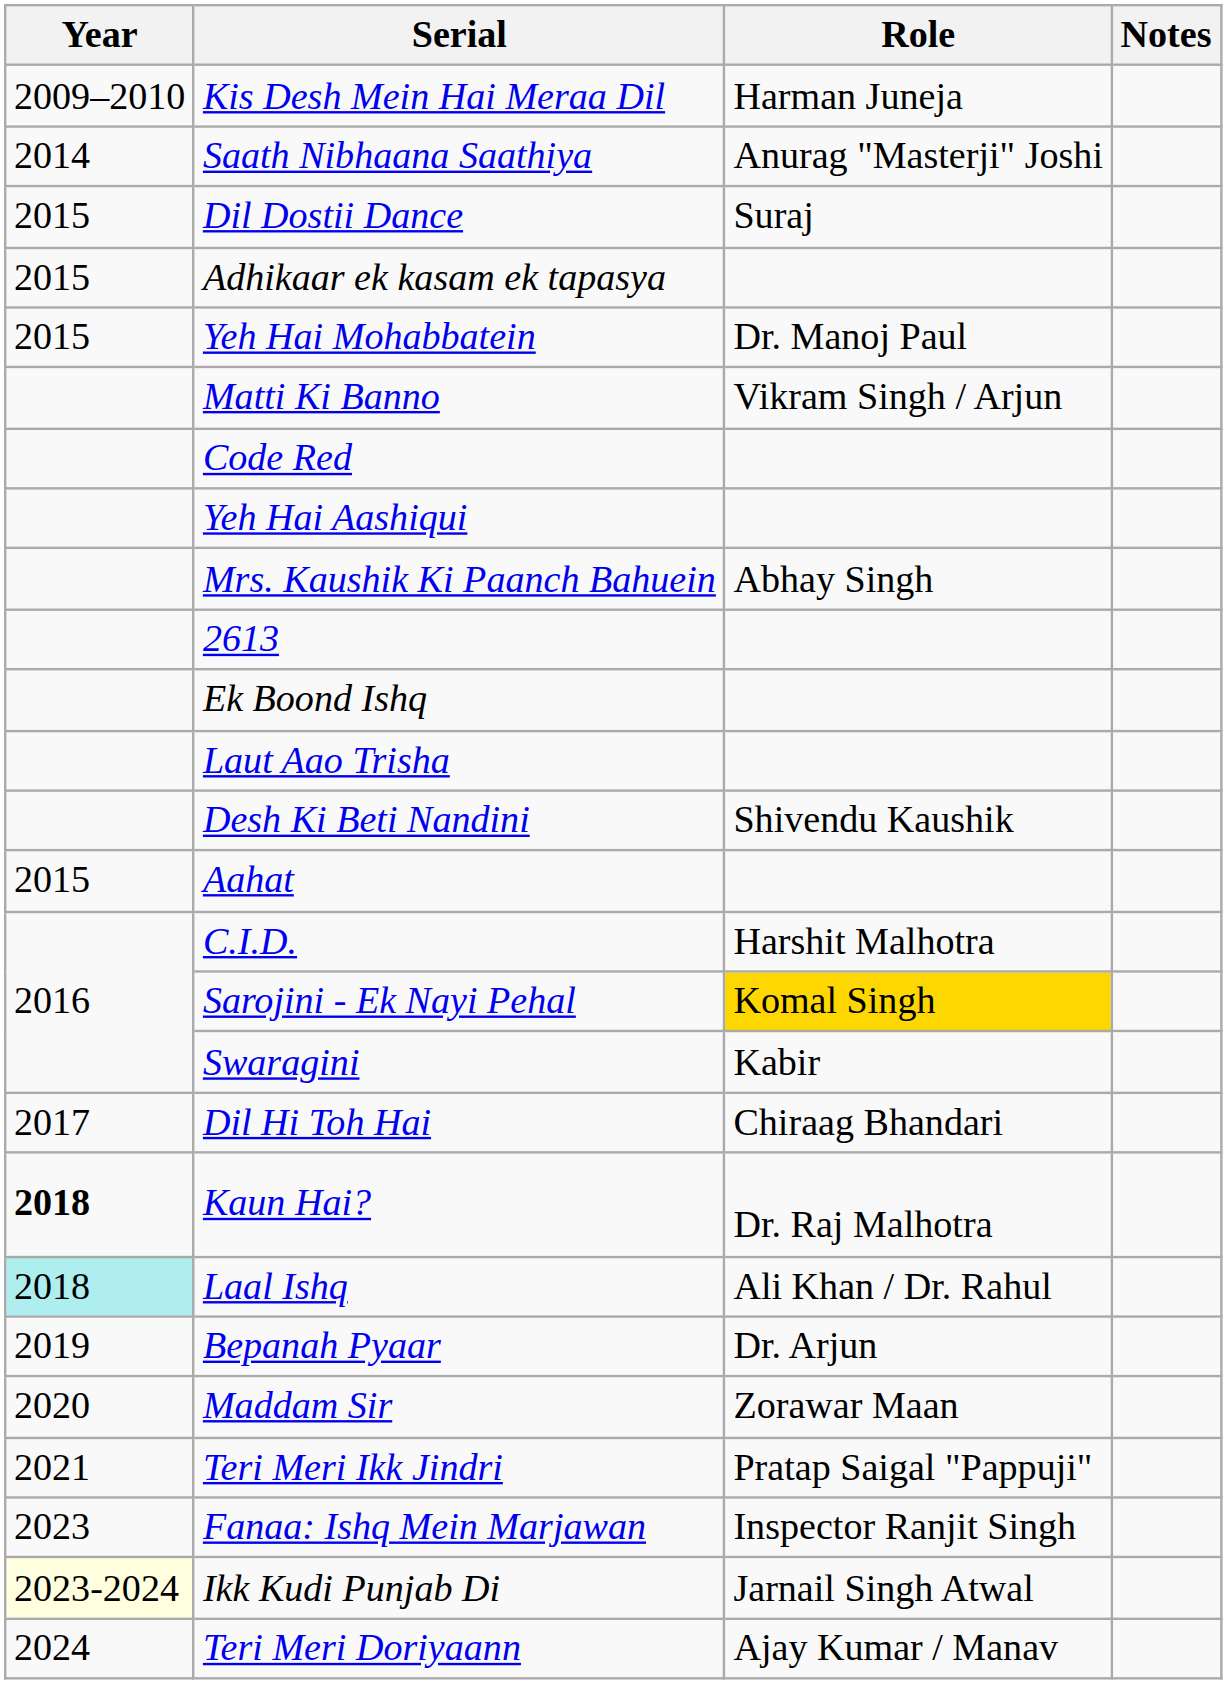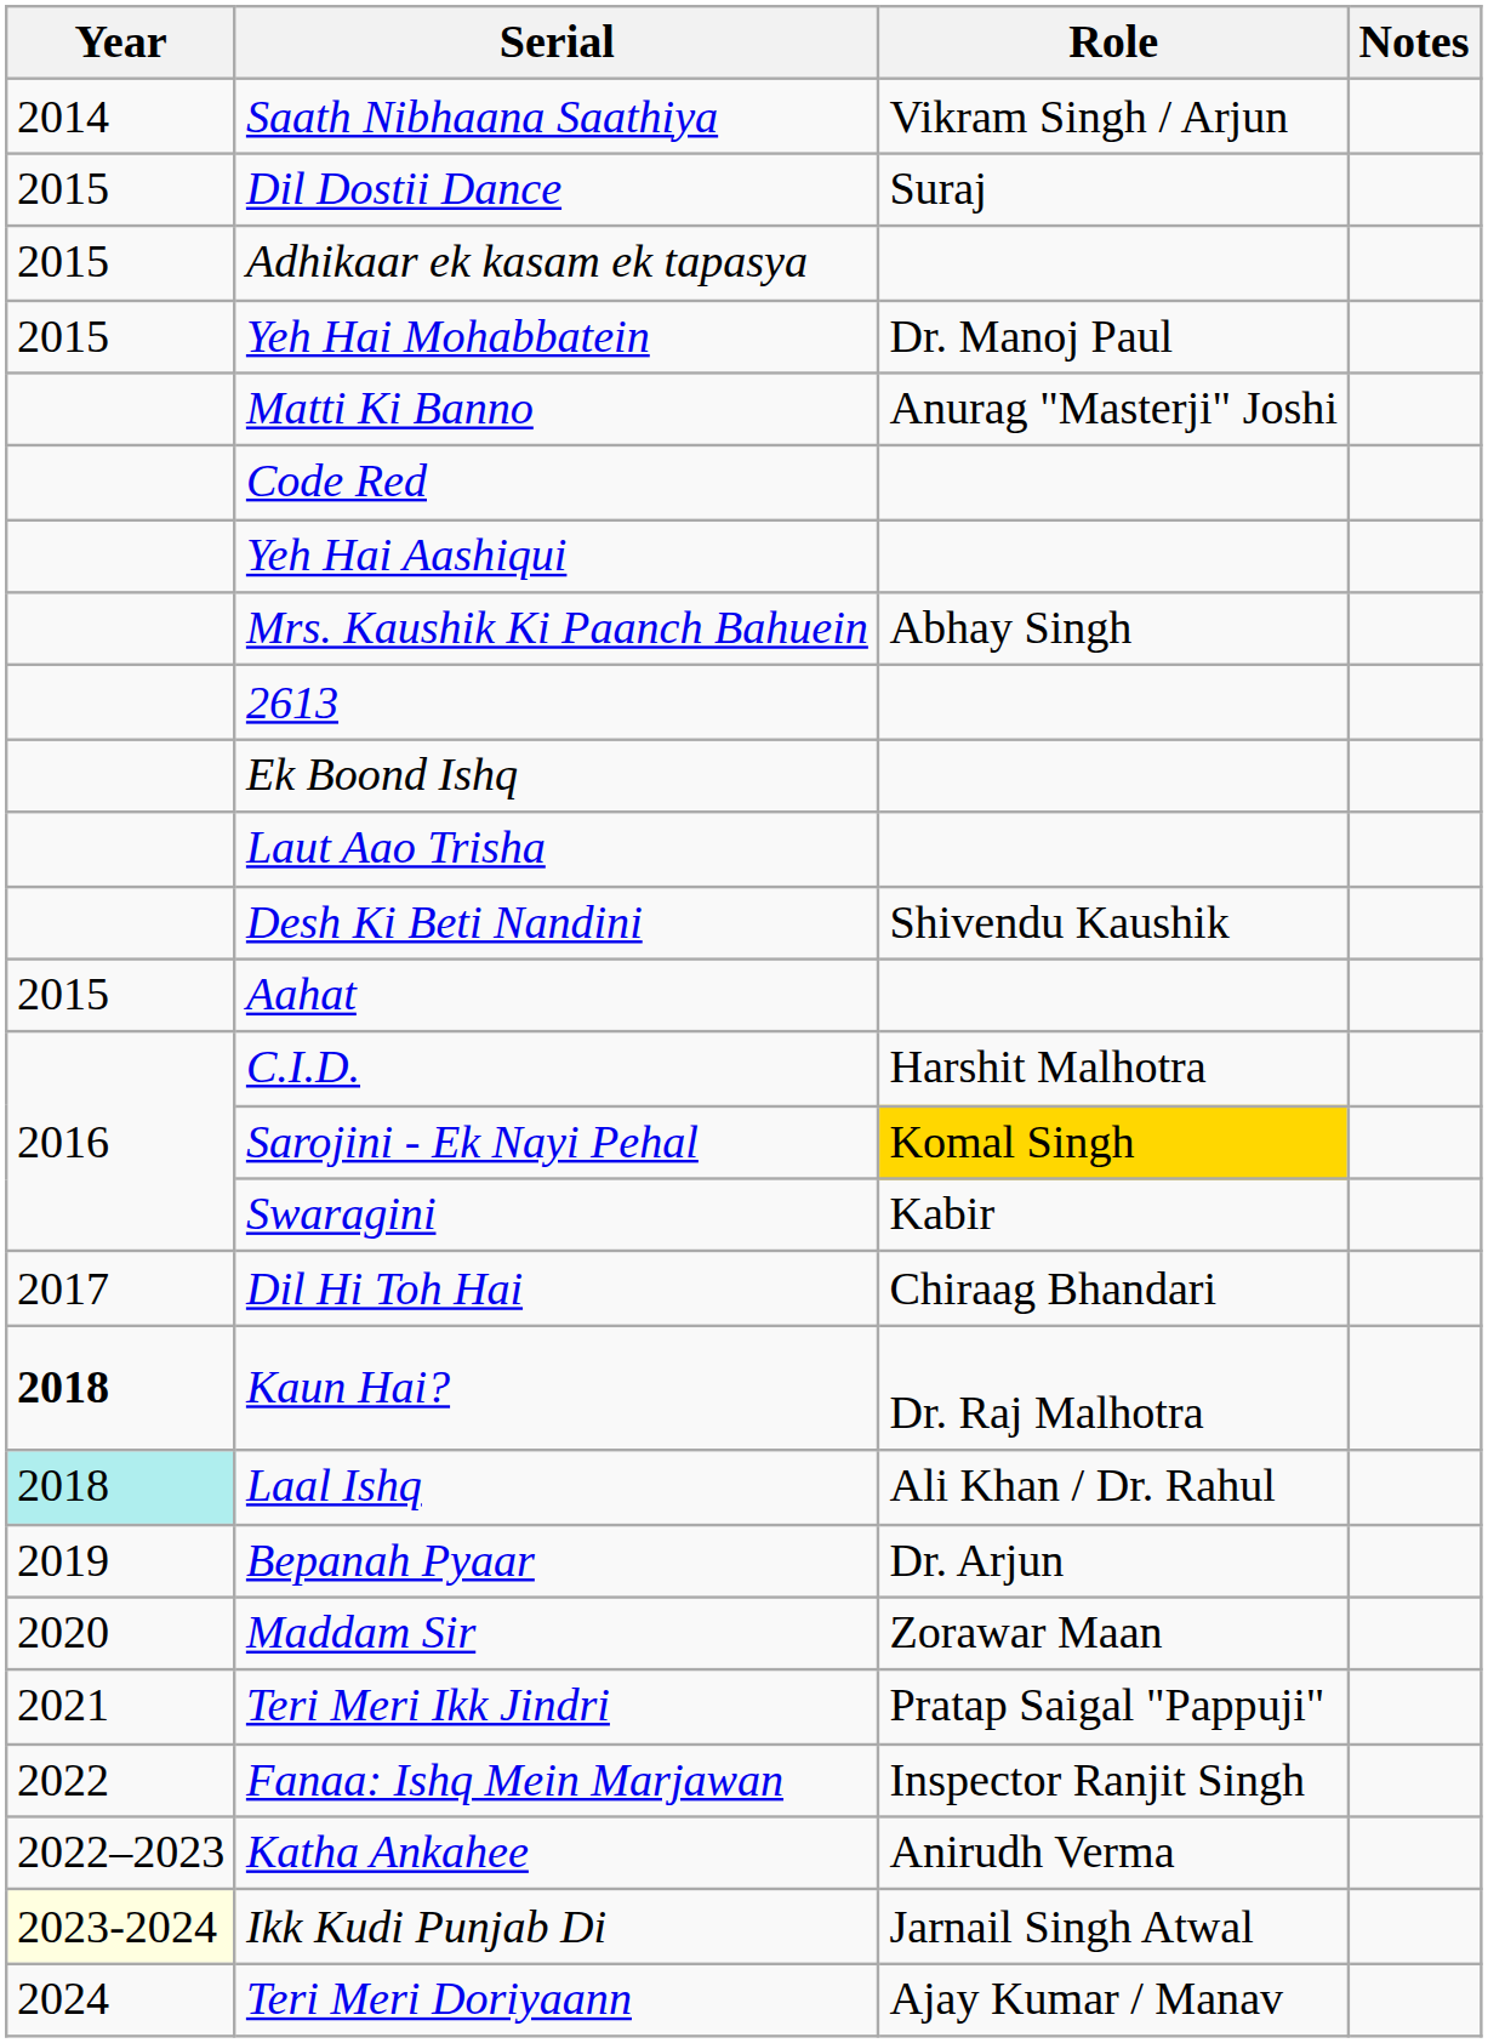 <table class="wikitable sortable">
 <tr>
 <th>Year</th>
 <th>Serial</th>
 <th>Role</th>
 <th>Notes</th>
 </tr>
 <tr>
-<td>2009–2010</td>
-<td><em><a href='#'>Kis Desh Mein Hai Meraa Dil</a></em></td>
-<td>Harman Juneja</td>
-<td></td>
-</tr>
-<tr>
 <td>2014</td>
 <td><em><a href='#'>Saath Nibhaana Saathiya</a></em></td>
-<td>Anurag "Masterji" Joshi</td>
+<td>Vikram Singh / Arjun</td>
 <td></td>
 </tr>
 <tr>
 <td>2015</td>
 <td><em><a href='#'>Dil Dostii Dance</a></em></td>
 <td>Suraj</td>
 <td></td>
 </tr>
 <tr>
 <td>2015</td>
 <td><em>Adhikaar ek kasam ek tapasya</em></td>
 <td></td>
 <td></td>
 </tr>
 <tr>
 <td>2015</td>
 <td><em><a href='#'>Yeh Hai Mohabbatein</a></em></td>
 <td>Dr. Manoj Paul</td>
 <td></td>
 </tr>
 <tr>
 <td></td>
 <td><em><a href='#'>Matti Ki Banno</a></em></td>
-<td>Vikram Singh / Arjun</td>
+<td>Anurag "Masterji" Joshi</td>
 <td></td>
 </tr>
 <tr>
 <td></td>
 <td><em><a href='#'>Code Red</a></em></td>
 <td></td>
 <td></td>
 </tr>
 <tr>
 <td></td>
 <td><em><a href='#'>Yeh Hai Aashiqui</a></em></td>
 <td></td>
 <td></td>
 </tr>
 <tr>
 <td></td>
 <td><em><a href='#'>Mrs. Kaushik Ki Paanch Bahuein</a></em></td>
 <td>Abhay Singh</td>
 <td></td>
 </tr>
 <tr>
 <td></td>
 <td><em><a href='#'>2613</a></em></td>
 <td></td>
 <td></td>
 </tr>
 <tr>
 <td></td>
 <td><em>Ek Boond Ishq</em></td>
 <td></td>
 <td></td>
 </tr>
 <tr>
 <td></td>
 <td><em><a href='#'>Laut Aao Trisha</a></em></td>
 <td></td>
 <td></td>
 </tr>
 <tr>
 <td></td>
 <td><em><a href='#'>Desh Ki Beti Nandini</a></em></td>
 <td>Shivendu Kaushik</td>
 <td></td>
 </tr>
 <tr>
 <td>2015</td>
 <td><em><a href='#'>Aahat</a></em></td>
 <td></td>
 <td></td>
 </tr>
 <tr>
 <td rowspan="3">2016</td>
 <td><em><a href='#'>C.I.D.</a></em></td>
 <td>Harshit Malhotra</td>
 <td></td>
 </tr>
 <tr>
 <td><em><a href='#'>Sarojini - Ek Nayi Pehal</a></em></td>
 <td style="background: gold;">Komal Singh</td>
 <td></td>
 </tr>
 <tr>
 <td><em><a href='#'>Swaragini</a></em></td>
 <td>Kabir</td>
 <td></td>
 </tr>
 <tr>
 <td>2017</td>
 <td><em><a href='#'>Dil Hi Toh Hai</a></em></td>
 <td>Chiraag Bhandari</td>
 <td></td>
 </tr>
 <tr>
 <td><strong>2018</strong></td>
 <td><em><a href='#'>Kaun Hai?</a> </em></td>
 <td><br>Dr. Raj Malhotra</td>
 <td></td>
 </tr>
 <tr>
 <td style="background: paleturquoise;">2018</td>
 <td><em><a href='#'>Laal Ishq</a></em></td>
 <td>Ali Khan / Dr. Rahul</td>
 <td></td>
 </tr>
 <tr>
 <td>2019</td>
 <td><em><a href='#'>Bepanah Pyaar</a> </em></td>
 <td>Dr. Arjun</td>
 <td></td>
 </tr>
 <tr>
 <td>2020</td>
 <td><em><a href='#'>Maddam Sir</a></em></td>
 <td>Zorawar Maan</td>
 <td></td>
 </tr>
 <tr>
 <td>2021</td>
 <td><em><a href='#'>Teri Meri Ikk Jindri</a></em></td>
 <td>Pratap Saigal "Pappuji"</td>
 <td></td>
 </tr>
 <tr>
-<td>2023</td>
+<td>2022</td>
 <td><em><a href='#'>Fanaa: Ishq Mein Marjawan</a></em></td>
 <td>Inspector Ranjit Singh</td>
+<td></td>
+</tr>
+<tr>
+<td>2022–2023</td>
+<td><em><a href='#'>Katha Ankahee</a></em></td>
+<td>Anirudh Verma</td>
 <td></td>
 </tr>
 <tr>
 <td style="background: lightyellow;">2023-2024</td>
 <td><em>Ikk Kudi Punjab Di</em></td>
 <td>Jarnail Singh Atwal</td>
 <td></td>
 </tr>
 <tr>
 <td>2024</td>
 <td><em><a href='#'>Teri Meri Doriyaann</a></em></td>
 <td>Ajay Kumar / Manav</td>
 <td></td>
 </tr>
 </table>
